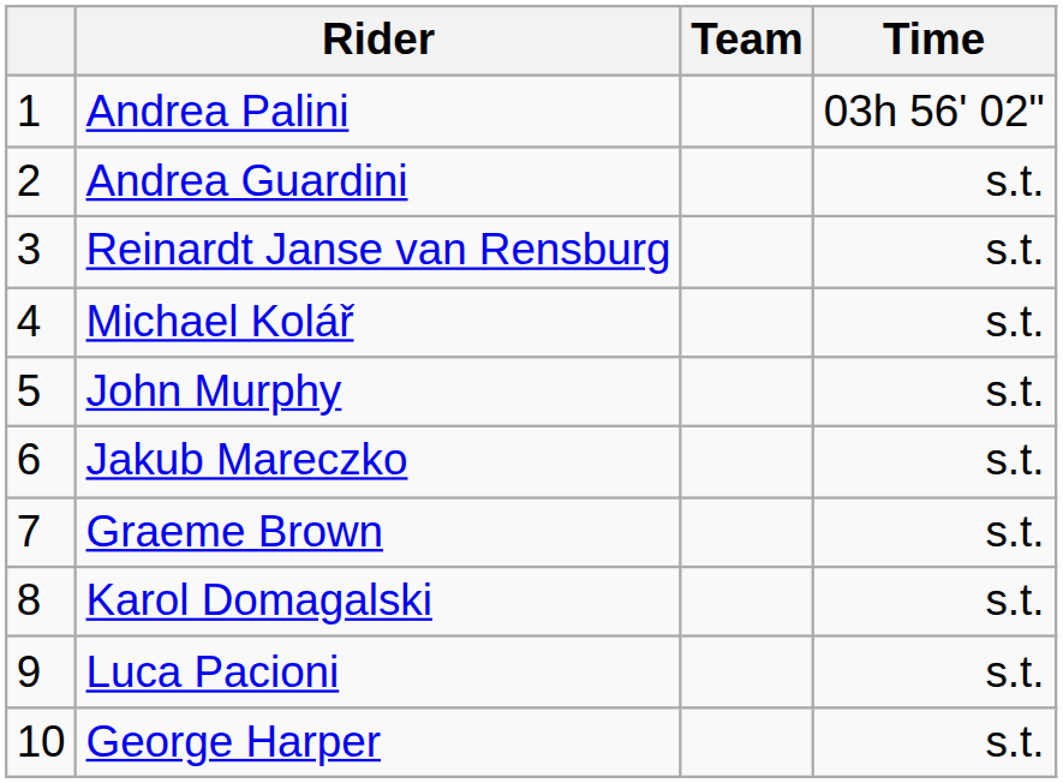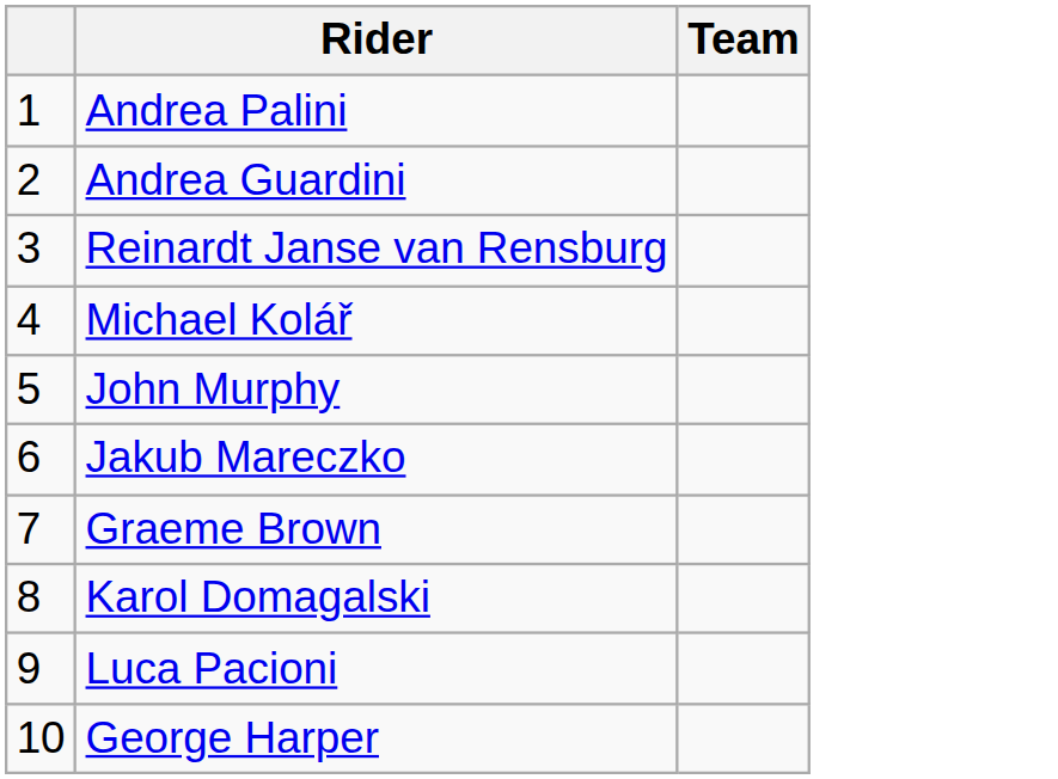 <table class=wikitable>
 <tr>
 <th></th>
 <th>Rider</th>
 <th>Team</th>
-<th>Time</th>
 </tr>
 <tr>
 <td>1</td>
 <td> <a href='#'>Andrea Palini</a></td>
 <td></td>
-<td align=right>03h 56' 02"</td>
 </tr>
 <tr>
 <td>2</td>
 <td> <a href='#'>Andrea Guardini</a> </td>
 <td></td>
-<td align=right>s.t.</td>
 </tr>
 <tr>
 <td>3</td>
 <td> <a href='#'>Reinardt Janse van Rensburg</a></td>
 <td></td>
-<td align=right>s.t.</td>
 </tr>
 <tr>
 <td>4</td>
 <td> <a href='#'>Michael Kolář</a></td>
 <td></td>
-<td align=right>s.t.</td>
 </tr>
 <tr>
 <td>5</td>
 <td> <a href='#'>John Murphy</a></td>
 <td></td>
-<td align=right>s.t.</td>
 </tr>
 <tr>
 <td>6</td>
 <td> <a href='#'>Jakub Mareczko</a></td>
 <td></td>
-<td align=right>s.t.</td>
 </tr>
 <tr>
 <td>7</td>
 <td> <a href='#'>Graeme Brown</a></td>
 <td></td>
-<td align=right>s.t.</td>
 </tr>
 <tr>
 <td>8</td>
 <td> <a href='#'>Karol Domagalski</a></td>
 <td></td>
-<td align=right>s.t.</td>
 </tr>
 <tr>
 <td>9</td>
 <td> <a href='#'>Luca Pacioni</a></td>
 <td></td>
-<td align=right>s.t.</td>
 </tr>
 <tr>
 <td>10</td>
 <td> <a href='#'>George Harper</a></td>
 <td></td>
-<td align=right>s.t.</td>
 </tr>
 </table>
